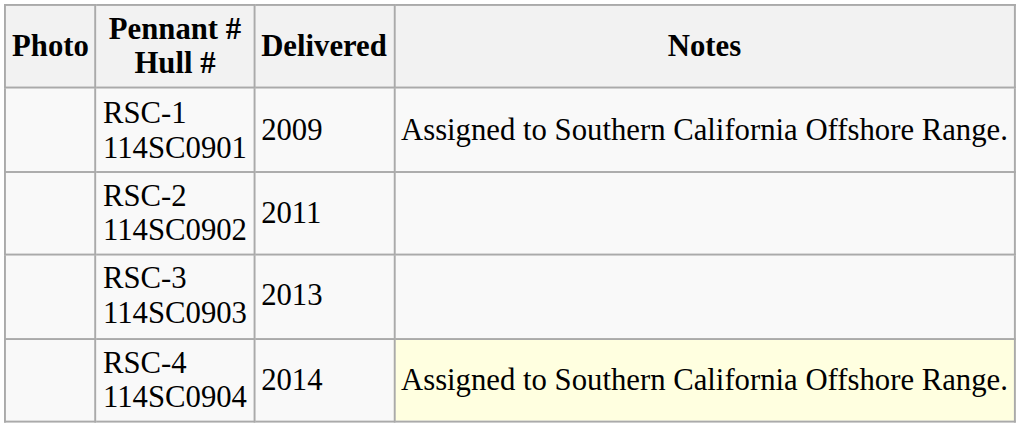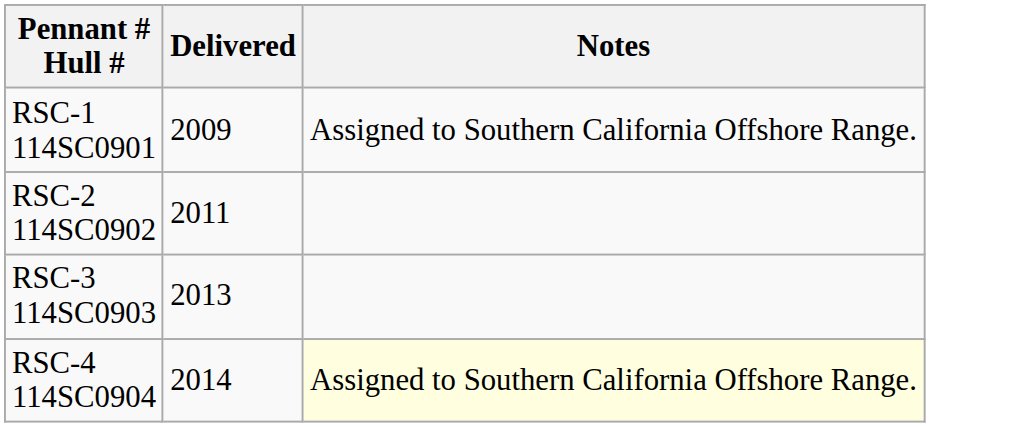 <table class="wikitable">
 <tr>
-<th>Photo</th>
 <th>Pennant #<br>Hull #</th>
 <th>Delivered</th>
 <th>Notes</th>
 </tr>
 <tr>
-<td></td>
 <td>RSC-1<br>114SC0901</td>
 <td>2009</td>
 <td>Assigned to Southern California Offshore Range.</td>
 </tr>
 <tr>
-<td></td>
 <td>RSC-2<br>114SC0902</td>
 <td>2011</td>
 <td></td>
 </tr>
 <tr>
-<td></td>
 <td>RSC-3<br>114SC0903</td>
 <td>2013</td>
 <td></td>
 </tr>
 <tr>
-<td></td>
 <td>RSC-4<br>114SC0904</td>
 <td>2014</td>
 <td style="background: lightyellow;">Assigned to Southern California Offshore Range.</td>
 </tr>
 </table>
